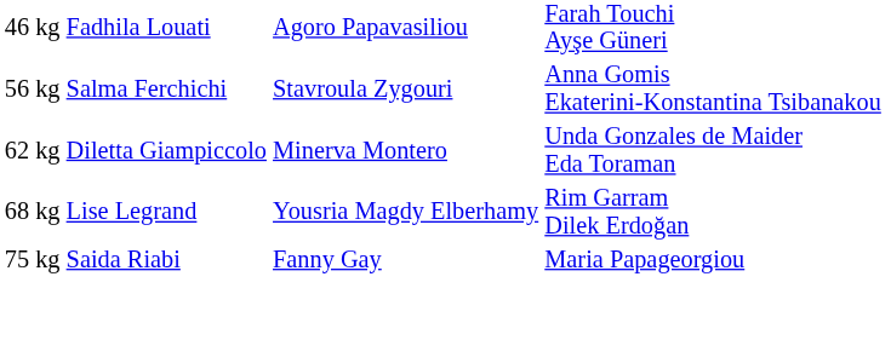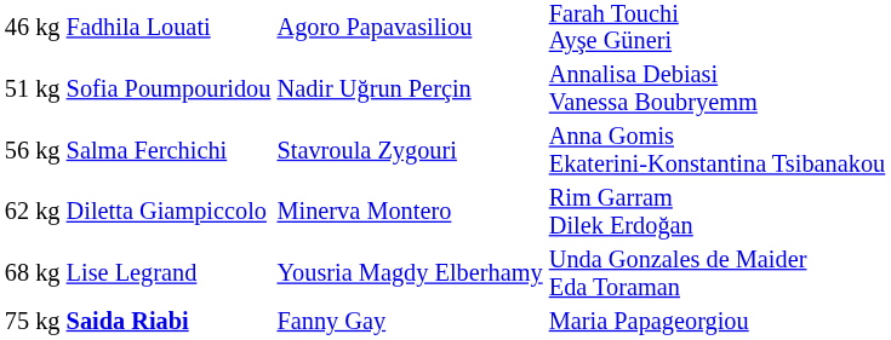 <table>
 <tr>
 <td>46 kg</td>
 <td> <a href='#'>Fadhila Louati</a></td>
 <td> <a href='#'>Agoro Papavasiliou</a></td>
 <td> <a href='#'>Farah Touchi</a> <br>  <a href='#'>Ayşe Güneri</a></td>
+</tr>
+<tr>
+<td>51 kg</td>
+<td> <a href='#'>Sofia Poumpouridou</a></td>
+<td> <a href='#'>Nadir Uğrun Perçin</a></td>
+<td> <a href='#'>Annalisa Debiasi</a> <br>  <a href='#'>Vanessa Boubryemm</a></td>
 </tr>
 <tr>
 <td>56 kg</td>
 <td> <a href='#'>Salma Ferchichi</a></td>
 <td> <a href='#'>Stavroula Zygouri</a></td>
 <td> <a href='#'>Anna Gomis</a> <br>  <a href='#'>Ekaterini-Konstantina Tsibanakou</a></td>
 </tr>
 <tr>
 <td>62 kg</td>
 <td> <a href='#'>Diletta Giampiccolo</a></td>
 <td> <a href='#'>Minerva Montero</a></td>
-<td> <a href='#'>Unda Gonzales de Maider</a> <br>  <a href='#'>Eda Toraman</a></td>
+<td> <a href='#'>Rim Garram</a> <br>  <a href='#'>Dilek Erdoğan</a></td>
 </tr>
 <tr>
 <td>68 kg</td>
 <td> <a href='#'>Lise Legrand</a></td>
 <td> <a href='#'>Yousria Magdy Elberhamy</a></td>
-<td> <a href='#'>Rim Garram</a> <br>  <a href='#'>Dilek Erdoğan</a></td>
+<td> <a href='#'>Unda Gonzales de Maider</a> <br>  <a href='#'>Eda Toraman</a></td>
 </tr>
 <tr>
 <td>75 kg</td>
-<td> <a href='#'>Saida Riabi</a></td>
+<td><strong> <a href='#'>Saida Riabi</a></strong></td>
 <td> <a href='#'>Fanny Gay</a></td>
 <td> <a href='#'>Maria Papageorgiou</a></td>
 </tr>
 </table>
